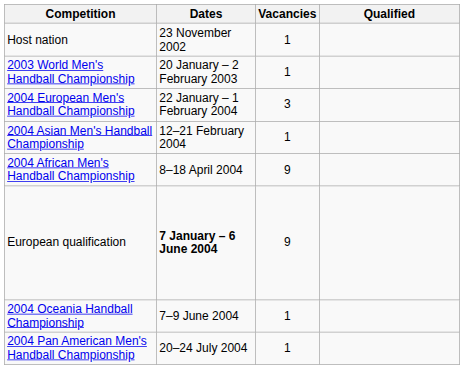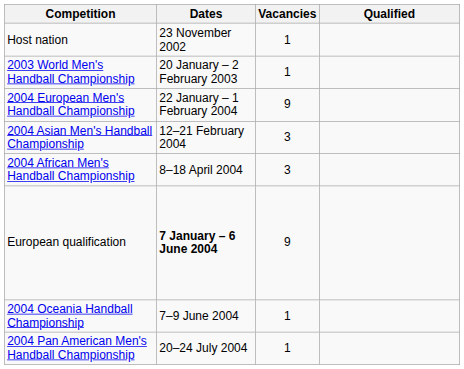 <table class="wikitable">
 <tr>
 <th>Competition</th>
 <th>Dates</th>
 <th>Vacancies</th>
 <th width="180px">Qualified</th>
 </tr>
 <tr>
 <td>Host nation</td>
 <td>23 November 2002</td>
 <td style="text-align:center;">1</td>
 <td></td>
 </tr>
 <tr>
 <td><a href='#'>2003 World Men's Handball Championship</a></td>
 <td>20 January – 2 February 2003</td>
 <td style="text-align:center;">1</td>
 <td></td>
 </tr>
 <tr>
 <td><a href='#'>2004 European Men's Handball Championship</a></td>
 <td>22 January – 1 February 2004</td>
-<td style="text-align:center;">3</td>
+<td style="text-align:center;">9</td>
 <td><br><br></td>
 </tr>
 <tr>
 <td><a href='#'>2004 Asian Men's Handball Championship</a></td>
 <td>12–21 February 2004</td>
-<td style="text-align:center;">1</td>
+<td style="text-align:center;">3</td>
 <td><br><br></td>
 </tr>
 <tr>
 <td><a href='#'>2004 African Men's Handball Championship</a></td>
 <td>8–18 April 2004</td>
-<td style="text-align:center;">9</td>
+<td style="text-align:center;">3</td>
 <td><br><br></td>
 </tr>
 <tr>
 <td>European qualification</td>
 <td><strong>7 January – 6 June 2004</strong></td>
 <td style="text-align:center;">9</td>
 <td><br><br><br><br><br><br><br><br></td>
 </tr>
 <tr>
 <td><a href='#'>2004 Oceania Handball Championship</a></td>
 <td>7–9 June 2004</td>
 <td style="text-align:center;">1</td>
 <td></td>
 </tr>
 <tr>
 <td><a href='#'>2004 Pan American Men's Handball Championship</a></td>
 <td>20–24 July 2004</td>
 <td style="text-align:center;">1</td>
 <td><br><br></td>
 </tr>
 </table>
